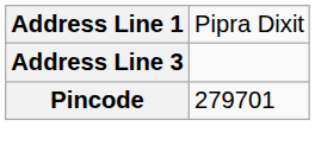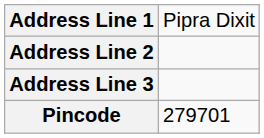 <table class="wikitable">
 <tr>
 <th>Address Line 1</th>
 <td>Pipra Dixit</td>
+</tr>
+<tr>
+<th>Address Line 2</th>
+<td></td>
 </tr>
 <tr>
 <th>Address Line 3</th>
 <td></td>
 </tr>
 <tr>
 <th>Pincode</th>
 <td>279701</td>
 </tr>
 </table>
